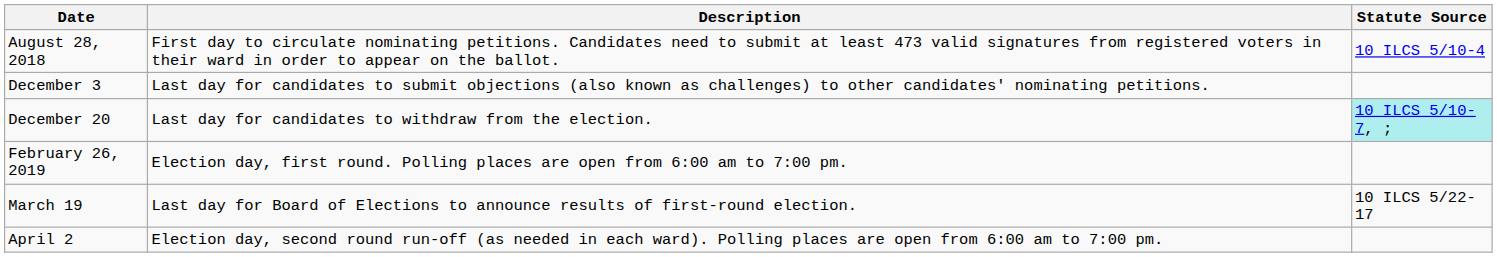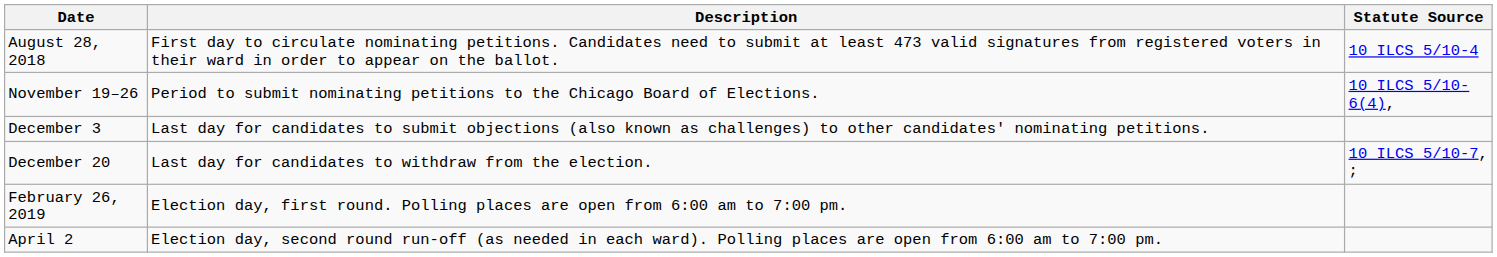 <table class="wikitable mw-collapsible">
 <tr>
 <th><strong>Date</strong></th>
 <th>Description</th>
 <th>Statute Source</th>
 </tr>
 <tr>
 <td>August 28, 2018</td>
 <td>First day to circulate nominating petitions. Candidates need to submit at least 473 valid signatures from registered voters in their ward in order to appear on the ballot.</td>
 <td><a href='#'>10 ILCS 5/10-4</a></td>
 </tr>
 <tr>
+<td>November 19–26</td>
+<td>Period to submit nominating petitions to the Chicago Board of Elections.</td>
+<td><a href='#'>10 ILCS 5/10-6(4)</a>, </td>
+</tr>
+<tr>
 <td>December 3</td>
 <td>Last day for candidates to submit objections (also known as challenges) to other candidates' nominating petitions.</td>
 <td></td>
 </tr>
 <tr>
 <td>December 20</td>
 <td>Last day for candidates to withdraw from the election.</td>
-<td style="background: paleturquoise;"><a href='#'>10 ILCS 5/10-7</a>, ; </td>
+<td><a href='#'>10 ILCS 5/10-7</a>, ; </td>
 </tr>
 <tr>
 <td>February 26, 2019</td>
 <td>Election day, first round. Polling places are open from 6:00 am to 7:00 pm.</td>
 <td></td>
 </tr>
 <tr>
-<td>March 19</td>
-<td>Last day for Board of Elections to announce results of first-round election.</td>
-<td>10 ILCS 5/22-17</td>
-</tr>
-<tr>
 <td>April 2</td>
 <td>Election day, second round run-off (as needed in each ward). Polling places are open from 6:00 am to 7:00 pm.</td>
 <td></td>
 </tr>
 </table>
